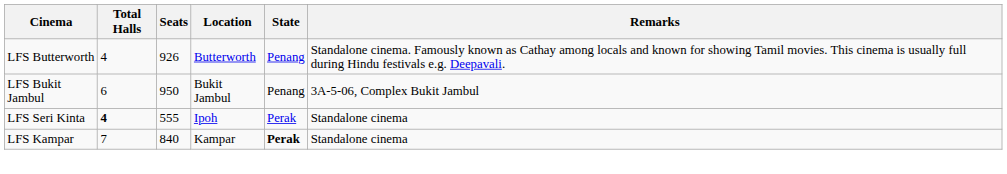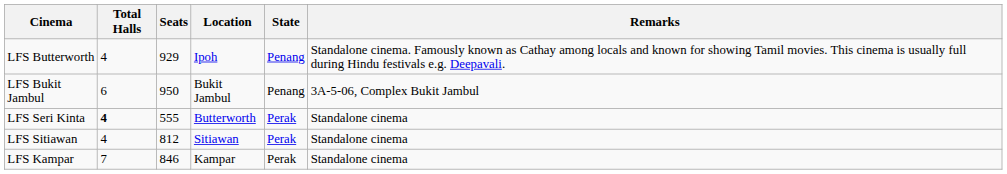 <table class="wikitable sortable" style="text-align:left">
 <tr>
 <th>Cinema</th>
 <th>Total Halls</th>
 <th>Seats</th>
 <th>Location</th>
 <th>State</th>
 <th>Remarks</th>
 </tr>
 <tr>
 <td>LFS Butterworth</td>
 <td>4</td>
-<td>926</td>
-<td><a href='#'>Butterworth</a></td>
+<td>929</td>
+<td><a href='#'>Ipoh</a></td>
 <td><a href='#'>Penang</a></td>
 <td>Standalone cinema. Famously known as Cathay among locals and known for showing Tamil movies. This cinema is usually full during Hindu festivals e.g. <a href='#'>Deepavali</a>.</td>
 </tr>
 <tr>
 <td>LFS Bukit Jambul</td>
 <td>6</td>
 <td>950</td>
 <td>Bukit Jambul</td>
 <td>Penang</td>
 <td>3A-5-06, Complex Bukit Jambul</td>
 </tr>
 <tr>
 <td>LFS Seri Kinta</td>
 <td><strong>4</strong></td>
 <td>555</td>
-<td><a href='#'>Ipoh</a></td>
+<td><a href='#'>Butterworth</a></td>
+<td><a href='#'>Perak</a></td>
+<td>Standalone cinema</td>
+</tr>
+<tr>
+<td>LFS Sitiawan</td>
+<td>4</td>
+<td>812</td>
+<td><a href='#'>Sitiawan</a></td>
 <td><a href='#'>Perak</a></td>
 <td>Standalone cinema</td>
 </tr>
 <tr>
 <td>LFS Kampar</td>
 <td>7</td>
-<td>840</td>
+<td>846</td>
 <td>Kampar</td>
-<td><strong>Perak</strong></td>
+<td>Perak</td>
 <td>Standalone cinema</td>
 </tr>
 </table>
